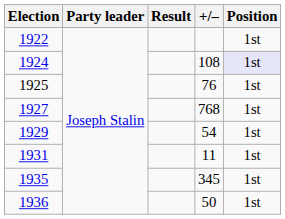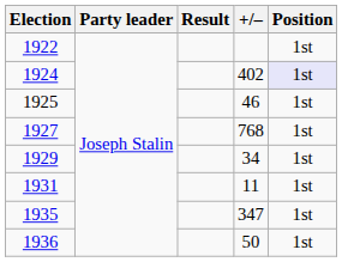 <table class="wikitable" style="text-align:center">
 <tr>
 <th>Election</th>
 <th>Party leader</th>
 <th>Result</th>
 <th>+/–</th>
 <th>Position</th>
 </tr>
 <tr>
 <td><a href='#'>1922</a></td>
 <td rowspan=8><a href='#'>Joseph Stalin</a></td>
 <td></td>
 <td></td>
 <td> 1st</td>
 </tr>
 <tr>
 <td><a href='#'>1924</a></td>
 <td></td>
-<td> 108</td>
+<td> 402</td>
 <td style="background: lavender;"> 1st</td>
 </tr>
 <tr>
 <td>1925</td>
 <td></td>
-<td> 76</td>
+<td> 46</td>
 <td> 1st</td>
 </tr>
 <tr>
 <td><a href='#'>1927</a></td>
 <td></td>
 <td> 768</td>
 <td> 1st</td>
 </tr>
 <tr>
 <td><a href='#'>1929</a></td>
 <td></td>
-<td> 54</td>
+<td> 34</td>
 <td> 1st</td>
 </tr>
 <tr>
 <td><a href='#'>1931</a></td>
 <td></td>
 <td> 11</td>
 <td> 1st</td>
 </tr>
 <tr>
 <td><a href='#'>1935</a></td>
 <td></td>
-<td> 345</td>
+<td> 347</td>
 <td> 1st</td>
 </tr>
 <tr>
 <td><a href='#'>1936</a></td>
 <td></td>
 <td> 50</td>
 <td> 1st</td>
 </tr>
 </table>
